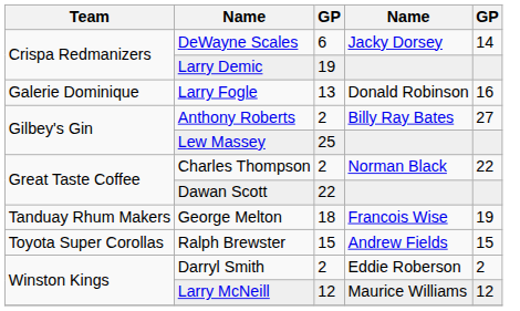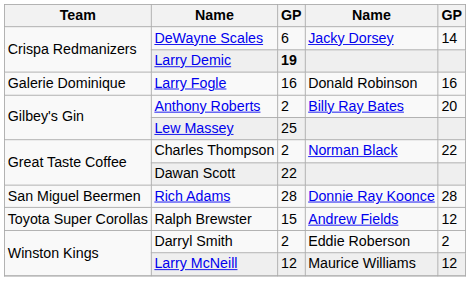 <table class="wikitable">
 <tr>
 <th>Team</th>
 <th>Name</th>
 <th>GP</th>
 <th>Name</th>
 <th>GP</th>
 </tr>
 <tr>
 <td rowspan=2>Crispa Redmanizers</td>
 <td><a href='#'>DeWayne Scales</a></td>
 <td>6</td>
 <td><a href='#'>Jacky Dorsey</a></td>
 <td>14</td>
 </tr>
 <tr bgcolor=#efefef>
 <td><a href='#'>Larry Demic</a></td>
-<td>19</td>
+<td><strong>19</strong></td>
 <td></td>
 <td></td>
 </tr>
 <tr>
 <td>Galerie Dominique</td>
 <td><a href='#'>Larry Fogle</a></td>
-<td>13</td>
+<td>16</td>
 <td>Donald Robinson</td>
 <td>16</td>
 </tr>
 <tr>
 <td rowspan=2>Gilbey's Gin</td>
 <td><a href='#'>Anthony Roberts</a></td>
 <td>2</td>
 <td><a href='#'>Billy Ray Bates</a></td>
-<td>27</td>
+<td>20</td>
 </tr>
 <tr bgcolor=#efefef>
 <td><a href='#'>Lew Massey</a></td>
 <td>25</td>
 <td></td>
 <td></td>
 </tr>
 <tr>
 <td rowspan=2>Great Taste Coffee</td>
 <td>Charles Thompson</td>
 <td>2</td>
 <td><a href='#'>Norman Black</a></td>
 <td>22</td>
 </tr>
 <tr bgcolor=#efefef>
 <td>Dawan Scott</td>
 <td>22</td>
 <td></td>
 <td></td>
 </tr>
 <tr>
-<td>Tanduay Rhum Makers</td>
-<td>George Melton</td>
-<td>18</td>
-<td><a href='#'>Francois Wise</a></td>
-<td>19</td>
+<td>San Miguel Beermen</td>
+<td><a href='#'>Rich Adams</a></td>
+<td>28</td>
+<td><a href='#'>Donnie Ray Koonce</a></td>
+<td>28</td>
 </tr>
 <tr>
 <td>Toyota Super Corollas</td>
 <td>Ralph Brewster</td>
 <td>15</td>
 <td><a href='#'>Andrew Fields</a></td>
-<td>15</td>
+<td>12</td>
 </tr>
 <tr>
 <td rowspan=2>Winston Kings</td>
 <td>Darryl Smith</td>
 <td>2</td>
 <td>Eddie Roberson</td>
 <td>2</td>
 </tr>
 <tr bgcolor=#efefef>
 <td><a href='#'>Larry McNeill</a></td>
 <td>12</td>
 <td>Maurice Williams</td>
 <td>12</td>
 </tr>
 <tr>
 </tr>
 </table>
